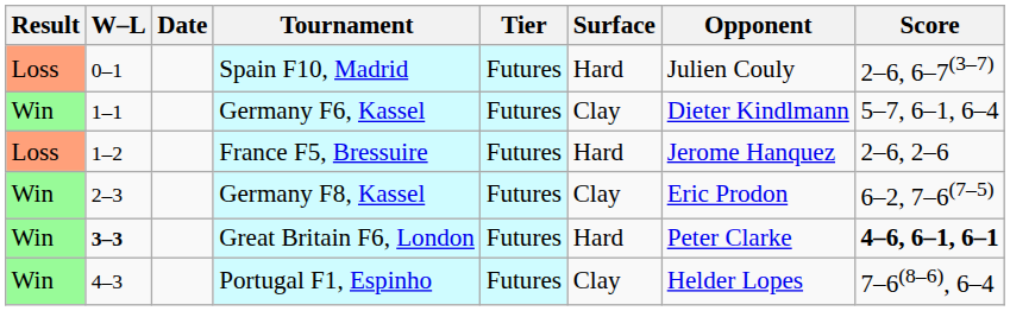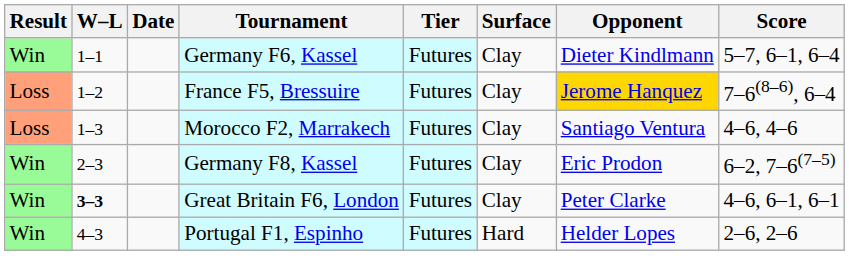 <table class="sortable wikitable">
 <tr>
 <th>Result</th>
 <th class="unsortable">W–L</th>
 <th>Date</th>
 <th>Tournament</th>
 <th>Tier</th>
 <th>Surface</th>
 <th>Opponent</th>
 <th class="unsortable">Score</th>
-</tr>
-<tr>
-<td bgcolor=FFA07A>Loss</td>
-<td><small>0–1</small></td>
-<td></td>
-<td style="background:#cffcff;">Spain F10, <a href='#'>Madrid</a></td>
-<td style="background:#cffcff;">Futures</td>
-<td>Hard</td>
-<td> Julien Couly</td>
-<td>2–6, 6–7<sup>(3–7)</sup></td>
 </tr>
 <tr>
 <td bgcolor= 98FB98>Win</td>
 <td><small>1–1</small></td>
 <td></td>
 <td style="background:#cffcff;">Germany F6, <a href='#'>Kassel</a></td>
 <td style="background:#cffcff;">Futures</td>
 <td>Clay</td>
 <td> <a href='#'>Dieter Kindlmann</a></td>
 <td>5–7, 6–1, 6–4</td>
 </tr>
 <tr>
 <td bgcolor= FFA07A>Loss</td>
 <td><small>1–2</small></td>
 <td></td>
 <td style="background:#cffcff;">France F5, <a href='#'>Bressuire</a></td>
 <td style="background:#cffcff;">Futures</td>
-<td>Hard</td>
-<td> <a href='#'>Jerome Hanquez</a></td>
-<td>2–6, 2–6</td>
+<td>Clay</td>
+<td style="background: gold;"> <a href='#'>Jerome Hanquez</a></td>
+<td>7–6<sup>(8–6)</sup>, 6–4</td>
+</tr>
+<tr>
+<td bgcolor= FFA07A>Loss</td>
+<td><small>1–3</small></td>
+<td></td>
+<td style="background:#cffcff;">Morocco F2, <a href='#'>Marrakech</a></td>
+<td style="background:#cffcff;">Futures</td>
+<td>Clay</td>
+<td> <a href='#'>Santiago Ventura</a></td>
+<td>4–6, 4–6</td>
 </tr>
 <tr>
 <td bgcolor= 98FB98>Win</td>
 <td><small>2–3</small></td>
 <td></td>
 <td style="background:#cffcff;">Germany F8, <a href='#'>Kassel</a></td>
 <td style="background:#cffcff;">Futures</td>
 <td>Clay</td>
 <td> <a href='#'>Eric Prodon</a></td>
 <td>6–2, 7–6<sup>(7–5)</sup></td>
 </tr>
 <tr>
 <td bgcolor=98FB98>Win</td>
 <td><strong><small>3–3</small></strong></td>
 <td></td>
 <td style="background:#cffcff;">Great Britain F6, <a href='#'>London</a></td>
 <td style="background:#cffcff;">Futures</td>
-<td>Hard</td>
+<td>Clay</td>
 <td> <a href='#'>Peter Clarke</a></td>
-<td><strong>4–6, 6–1, 6–1</strong></td>
+<td>4–6, 6–1, 6–1</td>
 </tr>
 <tr>
 <td bgcolor=98FB98>Win</td>
 <td><small>4–3</small></td>
 <td></td>
 <td style="background:#cffcff;">Portugal F1, <a href='#'>Espinho</a></td>
 <td style="background:#cffcff;">Futures</td>
-<td>Clay</td>
+<td>Hard</td>
 <td> <a href='#'>Helder Lopes</a></td>
-<td>7–6<sup>(8–6)</sup>, 6–4</td>
+<td>2–6, 2–6</td>
 </tr>
 </table>
